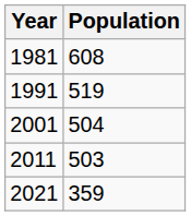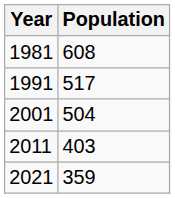 <table class=wikitable>
 <tr>
 <th>Year</th>
 <th>Population</th>
 </tr>
 <tr>
 <td>1981</td>
 <td>608</td>
 </tr>
 <tr>
 <td>1991</td>
-<td>519</td>
+<td>517</td>
 </tr>
 <tr>
 <td>2001</td>
 <td>504</td>
 </tr>
 <tr>
 <td>2011</td>
-<td>503</td>
+<td>403</td>
 </tr>
 <tr>
 <td>2021</td>
 <td>359</td>
 </tr>
 </table>
